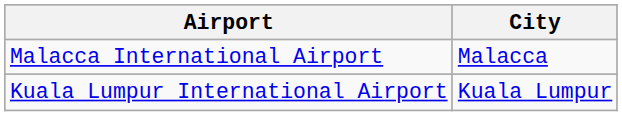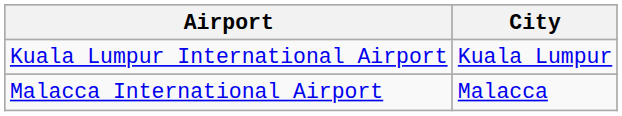 <table class="wikitable">
 <tr>
 <th>Airport</th>
 <th>City</th>
 </tr>
 <tr>
+<td><a href='#'>Kuala Lumpur International Airport</a></td>
+<td><a href='#'>Kuala Lumpur</a></td>
+</tr>
+<tr>
 <td><a href='#'>Malacca International Airport</a></td>
 <td><a href='#'>Malacca</a></td>
 </tr>
-<tr>
-<td><a href='#'>Kuala Lumpur International Airport</a></td>
-<td><a href='#'>Kuala Lumpur</a></td>
-</tr>
 </table>
